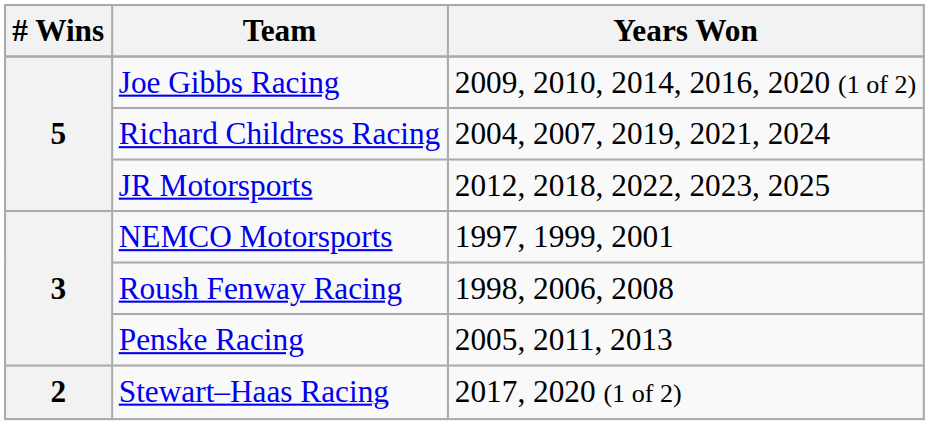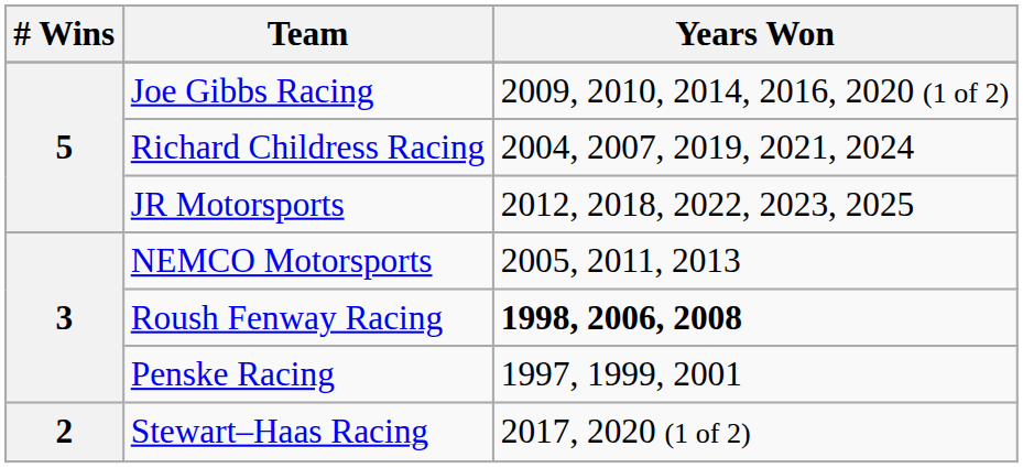 <table class="wikitable" style="font-size: 95%;">
 <tr>
 <th># Wins</th>
 <th>Team</th>
 <th>Years Won</th>
 </tr>
 <tr>
 </tr>
 <tr>
 <th rowspan="3">5</th>
 <td><a href='#'>Joe Gibbs Racing</a></td>
 <td>2009, 2010, 2014, 2016, 2020 <small>(1 of 2)</small></td>
 </tr>
 <tr>
 <td><a href='#'>Richard Childress Racing</a></td>
 <td>2004, 2007, 2019, 2021, 2024</td>
 </tr>
 <tr>
 <td><a href='#'>JR Motorsports</a></td>
 <td>2012, 2018, 2022, 2023, 2025</td>
 </tr>
 <tr>
 <th rowspan="3">3</th>
 <td><a href='#'>NEMCO Motorsports</a></td>
-<td>1997, 1999, 2001</td>
+<td>2005, 2011, 2013</td>
 </tr>
 <tr>
 <td><a href='#'>Roush Fenway Racing</a></td>
-<td>1998, 2006, 2008</td>
+<td><strong>1998, 2006, 2008</strong></td>
 </tr>
 <tr>
 <td><a href='#'>Penske Racing</a></td>
-<td>2005, 2011, 2013</td>
+<td>1997, 1999, 2001</td>
 </tr>
 <tr>
 <th>2</th>
 <td><a href='#'>Stewart–Haas Racing</a></td>
 <td>2017, 2020 <small>(1 of 2)</small></td>
 </tr>
 </table>
